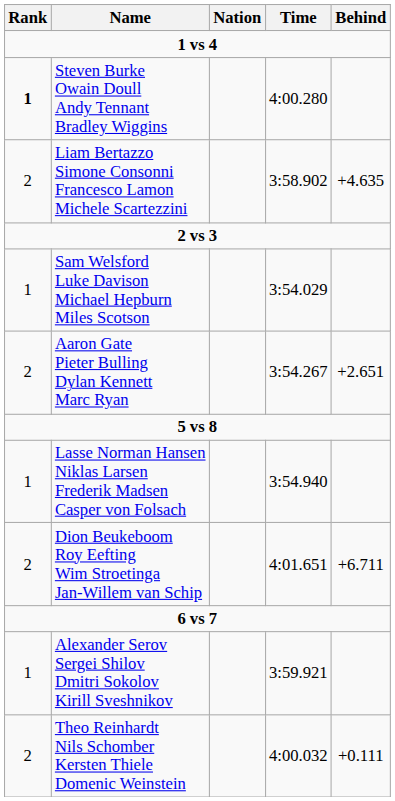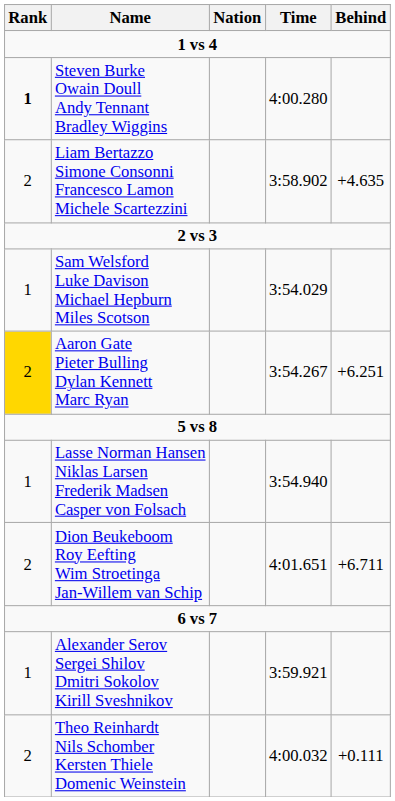 <table class="wikitable" style="text-align:center">
 <tr>
 <th>Rank</th>
 <th>Name</th>
 <th>Nation</th>
 <th>Time</th>
 <th>Behind</th>
 </tr>
 <tr>
 <td colspan=5><strong>1 vs 4</strong></td>
 </tr>
 <tr>
 <td><strong>1</strong></td>
 <td align=left><a href='#'>Steven Burke</a><br><a href='#'>Owain Doull</a><br><a href='#'>Andy Tennant</a><br><a href='#'>Bradley Wiggins</a></td>
 <td align=left></td>
 <td>4:00.280</td>
 <td></td>
 </tr>
 <tr>
 <td>2</td>
 <td align=left><a href='#'>Liam Bertazzo</a><br><a href='#'>Simone Consonni</a><br><a href='#'>Francesco Lamon</a><br><a href='#'>Michele Scartezzini</a></td>
 <td align=left></td>
 <td>3:58.902</td>
 <td>+4.635</td>
 </tr>
 <tr>
 <td colspan=5><strong>2 vs 3</strong></td>
 </tr>
 <tr>
 <td>1</td>
 <td align=left><a href='#'>Sam Welsford</a><br><a href='#'>Luke Davison</a><br><a href='#'>Michael Hepburn</a><br><a href='#'>Miles Scotson</a></td>
 <td align=left></td>
 <td>3:54.029</td>
 <td></td>
 </tr>
 <tr>
-<td>2</td>
+<td style="background: gold;">2</td>
 <td align=left><a href='#'>Aaron Gate</a><br><a href='#'>Pieter Bulling</a><br><a href='#'>Dylan Kennett</a><br><a href='#'>Marc Ryan</a></td>
 <td align=left></td>
 <td>3:54.267</td>
-<td>+2.651</td>
+<td>+6.251</td>
 </tr>
 <tr>
 <td colspan=5><strong>5 vs 8</strong></td>
 </tr>
 <tr>
 <td>1</td>
 <td align=left><a href='#'>Lasse Norman Hansen</a><br><a href='#'>Niklas Larsen</a><br><a href='#'>Frederik Madsen</a><br><a href='#'>Casper von Folsach</a></td>
 <td align=left></td>
 <td>3:54.940</td>
 <td></td>
 </tr>
 <tr>
 <td>2</td>
 <td align=left><a href='#'>Dion Beukeboom</a><br><a href='#'>Roy Eefting</a><br><a href='#'>Wim Stroetinga</a><br><a href='#'>Jan-Willem van Schip</a></td>
 <td align=left></td>
 <td>4:01.651</td>
 <td>+6.711</td>
 </tr>
 <tr>
 <td colspan=5><strong>6 vs 7</strong></td>
 </tr>
 <tr>
 <td>1</td>
 <td align=left><a href='#'>Alexander Serov</a><br><a href='#'>Sergei Shilov</a><br><a href='#'>Dmitri Sokolov</a><br><a href='#'>Kirill Sveshnikov</a></td>
 <td align=left></td>
 <td>3:59.921</td>
 <td></td>
 </tr>
 <tr>
 <td>2</td>
 <td align=left><a href='#'>Theo Reinhardt</a><br><a href='#'>Nils Schomber</a><br><a href='#'>Kersten Thiele</a><br><a href='#'>Domenic Weinstein</a></td>
 <td align=left></td>
 <td>4:00.032</td>
 <td>+0.111</td>
 </tr>
 </table>
